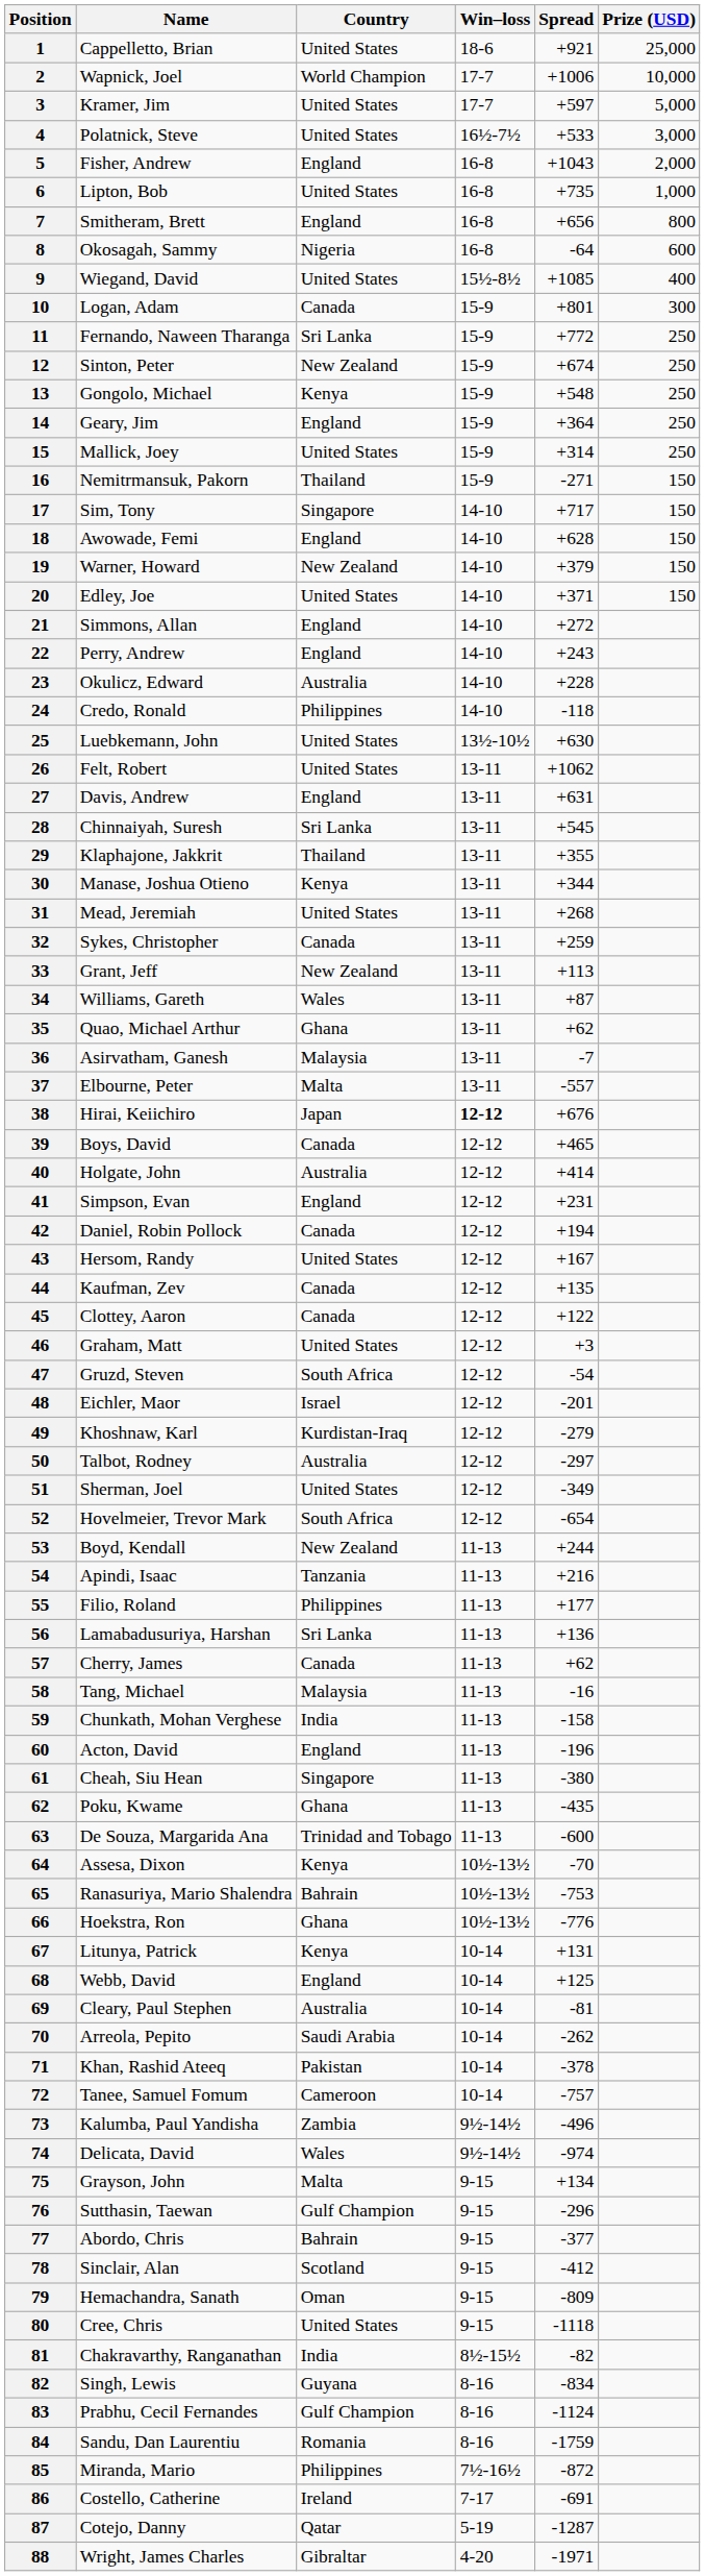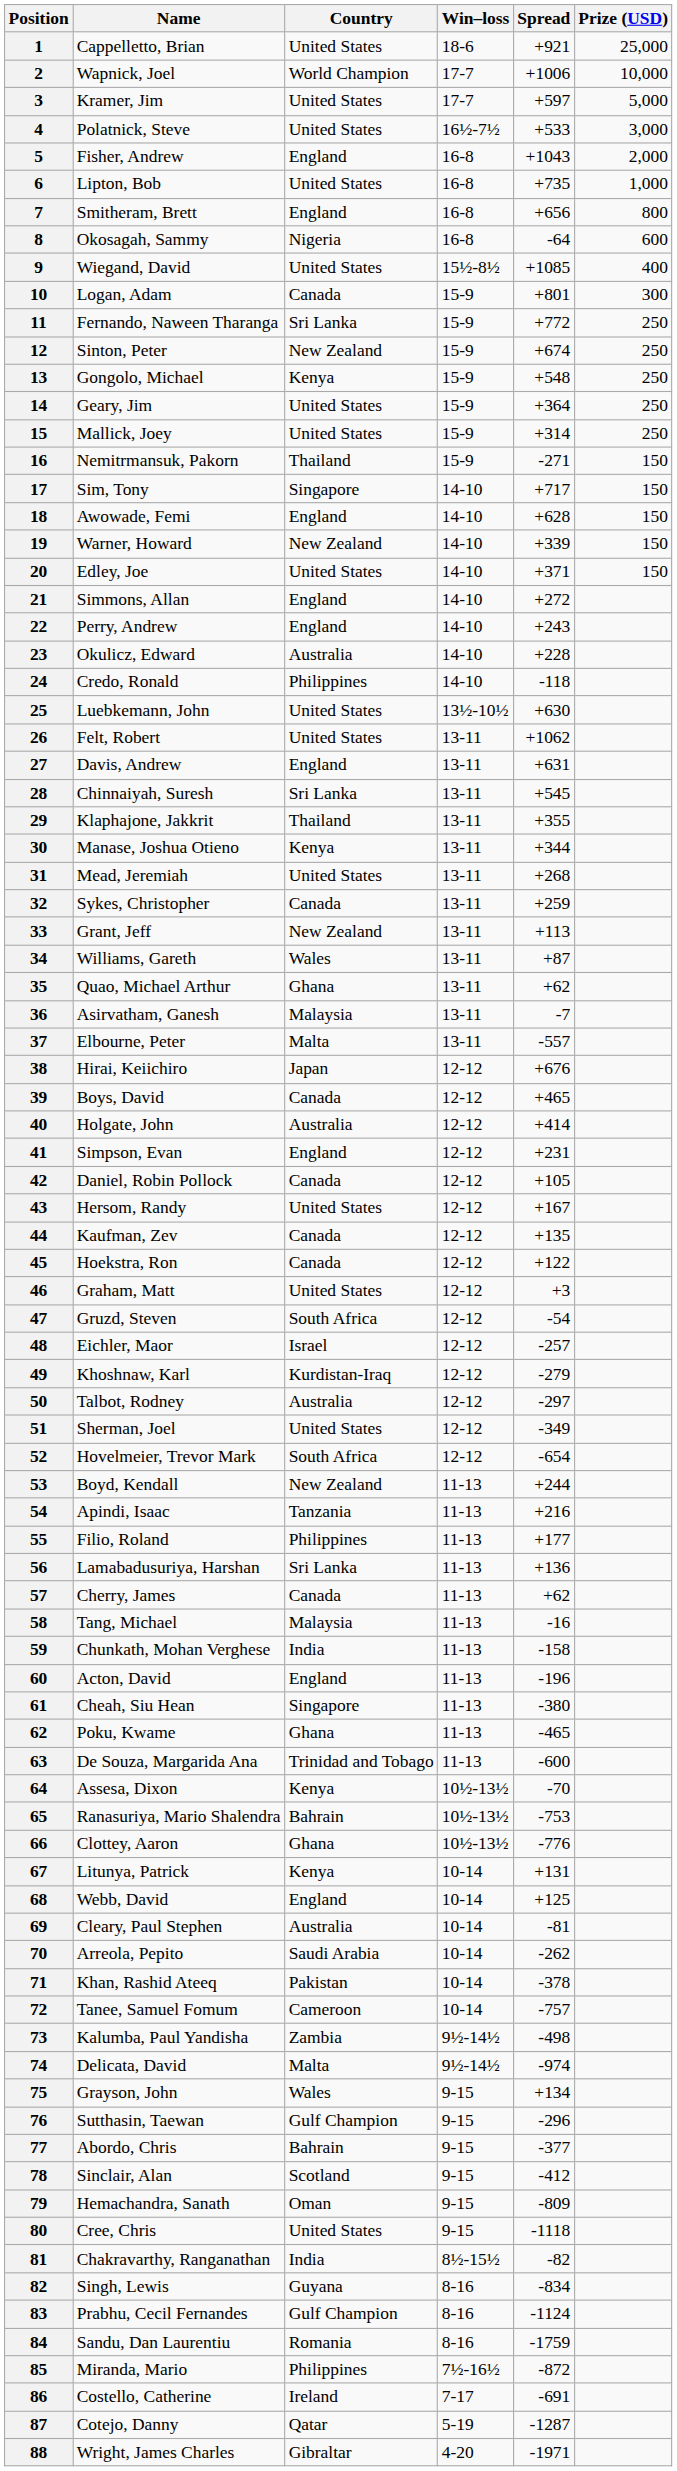 <table class="wikitable">
 <tr>
 <th>Position</th>
 <th>Name</th>
 <th>Country</th>
 <th>Win–loss</th>
 <th>Spread</th>
 <th>Prize (<a href='#'>USD</a>)</th>
 </tr>
 <tr>
 <th>1</th>
 <td>Cappelletto, Brian</td>
 <td>United States</td>
 <td>18-6</td>
 <td align="right">+921</td>
 <td align="right">25,000</td>
 </tr>
 <tr>
 <th>2</th>
 <td>Wapnick, Joel</td>
 <td>World Champion</td>
 <td>17-7</td>
 <td align="right">+1006</td>
 <td align="right">10,000</td>
 </tr>
 <tr>
 <th>3</th>
 <td>Kramer, Jim</td>
 <td>United States</td>
 <td>17-7</td>
 <td align="right">+597</td>
 <td align="right">5,000</td>
 </tr>
 <tr>
 <th>4</th>
 <td>Polatnick, Steve</td>
 <td>United States</td>
 <td>16½-7½</td>
 <td align="right">+533</td>
 <td align="right">3,000</td>
 </tr>
 <tr>
 <th>5</th>
 <td>Fisher, Andrew</td>
 <td>England</td>
 <td>16-8</td>
 <td align="right">+1043</td>
 <td align="right">2,000</td>
 </tr>
 <tr>
 <th>6</th>
 <td>Lipton, Bob</td>
 <td>United States</td>
 <td>16-8</td>
 <td align="right">+735</td>
 <td align="right">1,000</td>
 </tr>
 <tr>
 <th>7</th>
 <td>Smitheram, Brett</td>
 <td>England</td>
 <td>16-8</td>
 <td align="right">+656</td>
 <td align="right">800</td>
 </tr>
 <tr>
 <th>8</th>
 <td>Okosagah, Sammy</td>
 <td>Nigeria</td>
 <td>16-8</td>
 <td align="right">-64</td>
 <td align="right">600</td>
 </tr>
 <tr>
 <th>9</th>
 <td>Wiegand, David</td>
 <td>United States</td>
 <td>15½-8½</td>
 <td align="right">+1085</td>
 <td align="right">400</td>
 </tr>
 <tr>
 <th>10</th>
 <td>Logan, Adam</td>
 <td>Canada</td>
 <td>15-9</td>
 <td align="right">+801</td>
 <td align="right">300</td>
 </tr>
 <tr>
 <th>11</th>
 <td>Fernando, Naween Tharanga</td>
 <td>Sri Lanka</td>
 <td>15-9</td>
 <td align="right">+772</td>
 <td align="right">250</td>
 </tr>
 <tr>
 <th>12</th>
 <td>Sinton, Peter</td>
 <td>New Zealand</td>
 <td>15-9</td>
 <td align="right">+674</td>
 <td align="right">250</td>
 </tr>
 <tr>
 <th>13</th>
 <td>Gongolo, Michael</td>
 <td>Kenya</td>
 <td>15-9</td>
 <td align="right">+548</td>
 <td align="right">250</td>
 </tr>
 <tr>
 <th>14</th>
 <td>Geary, Jim</td>
-<td>England</td>
+<td>United States</td>
 <td>15-9</td>
 <td align="right">+364</td>
 <td align="right">250</td>
 </tr>
 <tr>
 <th>15</th>
 <td>Mallick, Joey</td>
 <td>United States</td>
 <td>15-9</td>
 <td align="right">+314</td>
 <td align="right">250</td>
 </tr>
 <tr>
 <th>16</th>
 <td>Nemitrmansuk, Pakorn</td>
 <td>Thailand</td>
 <td>15-9</td>
 <td align="right">-271</td>
 <td align="right">150</td>
 </tr>
 <tr>
 <th>17</th>
 <td>Sim, Tony</td>
 <td>Singapore</td>
 <td>14-10</td>
 <td align="right">+717</td>
 <td align="right">150</td>
 </tr>
 <tr>
 <th>18</th>
 <td>Awowade, Femi</td>
 <td>England</td>
 <td>14-10</td>
 <td align="right">+628</td>
 <td align="right">150</td>
 </tr>
 <tr>
 <th>19</th>
 <td>Warner, Howard</td>
 <td>New Zealand</td>
 <td>14-10</td>
-<td align="right">+379</td>
+<td align="right">+339</td>
 <td align="right">150</td>
 </tr>
 <tr>
 <th>20</th>
 <td>Edley, Joe</td>
 <td>United States</td>
 <td>14-10</td>
 <td align="right">+371</td>
 <td align="right">150</td>
 </tr>
 <tr>
 <th>21</th>
 <td>Simmons, Allan</td>
 <td>England</td>
 <td>14-10</td>
 <td align="right">+272</td>
 <td></td>
 </tr>
 <tr>
 <th>22</th>
 <td>Perry, Andrew</td>
 <td>England</td>
 <td>14-10</td>
 <td align="right">+243</td>
 <td></td>
 </tr>
 <tr>
 <th>23</th>
 <td>Okulicz, Edward</td>
 <td>Australia</td>
 <td>14-10</td>
 <td align="right">+228</td>
 <td></td>
 </tr>
 <tr>
 <th>24</th>
 <td>Credo, Ronald</td>
 <td>Philippines</td>
 <td>14-10</td>
 <td align="right">-118</td>
 <td></td>
 </tr>
 <tr>
 <th>25</th>
 <td>Luebkemann, John</td>
 <td>United States</td>
 <td>13½-10½</td>
 <td align="right">+630</td>
 <td></td>
 </tr>
 <tr>
 <th>26</th>
 <td>Felt, Robert</td>
 <td>United States</td>
 <td>13-11</td>
 <td align="right">+1062</td>
 <td></td>
 </tr>
 <tr>
 <th>27</th>
 <td>Davis, Andrew</td>
 <td>England</td>
 <td>13-11</td>
 <td align="right">+631</td>
 <td></td>
 </tr>
 <tr>
 <th>28</th>
 <td>Chinnaiyah, Suresh</td>
 <td>Sri Lanka</td>
 <td>13-11</td>
 <td align="right">+545</td>
 <td></td>
 </tr>
 <tr>
 <th>29</th>
 <td>Klaphajone, Jakkrit</td>
 <td>Thailand</td>
 <td>13-11</td>
 <td align="right">+355</td>
 <td></td>
 </tr>
 <tr>
 <th>30</th>
 <td>Manase, Joshua Otieno</td>
 <td>Kenya</td>
 <td>13-11</td>
 <td align="right">+344</td>
 <td></td>
 </tr>
 <tr>
 <th>31</th>
 <td>Mead, Jeremiah</td>
 <td>United States</td>
 <td>13-11</td>
 <td align="right">+268</td>
 <td></td>
 </tr>
 <tr>
 <th>32</th>
 <td>Sykes, Christopher</td>
 <td>Canada</td>
 <td>13-11</td>
 <td align="right">+259</td>
 <td></td>
 </tr>
 <tr>
 <th>33</th>
 <td>Grant, Jeff</td>
 <td>New Zealand</td>
 <td>13-11</td>
 <td align="right">+113</td>
 <td></td>
 </tr>
 <tr>
 <th>34</th>
 <td>Williams, Gareth</td>
 <td>Wales</td>
 <td>13-11</td>
 <td align="right">+87</td>
 <td></td>
 </tr>
 <tr>
 <th>35</th>
 <td>Quao, Michael Arthur</td>
 <td>Ghana</td>
 <td>13-11</td>
 <td align="right">+62</td>
 <td></td>
 </tr>
 <tr>
 <th>36</th>
 <td>Asirvatham, Ganesh</td>
 <td>Malaysia</td>
 <td>13-11</td>
 <td align="right">-7</td>
 <td></td>
 </tr>
 <tr>
 <th>37</th>
 <td>Elbourne, Peter</td>
 <td>Malta</td>
 <td>13-11</td>
 <td align="right">-557</td>
 <td></td>
 </tr>
 <tr>
 <th>38</th>
 <td>Hirai, Keiichiro</td>
 <td>Japan</td>
-<td><strong>12-12</strong></td>
+<td>12-12</td>
 <td align="right">+676</td>
 <td></td>
 </tr>
 <tr>
 <th>39</th>
 <td>Boys, David</td>
 <td>Canada</td>
 <td>12-12</td>
 <td align="right">+465</td>
 <td></td>
 </tr>
 <tr>
 <th>40</th>
 <td>Holgate, John</td>
 <td>Australia</td>
 <td>12-12</td>
 <td align="right">+414</td>
 <td></td>
 </tr>
 <tr>
 <th>41</th>
 <td>Simpson, Evan</td>
 <td>England</td>
 <td>12-12</td>
 <td align="right">+231</td>
 <td></td>
 </tr>
 <tr>
 <th>42</th>
 <td>Daniel, Robin Pollock</td>
 <td>Canada</td>
 <td>12-12</td>
-<td align="right">+194</td>
+<td align="right">+105</td>
 <td></td>
 </tr>
 <tr>
 <th>43</th>
 <td>Hersom, Randy</td>
 <td>United States</td>
 <td>12-12</td>
 <td align="right">+167</td>
 <td></td>
 </tr>
 <tr>
 <th>44</th>
 <td>Kaufman, Zev</td>
 <td>Canada</td>
 <td>12-12</td>
 <td align="right">+135</td>
 <td></td>
 </tr>
 <tr>
 <th>45</th>
-<td>Clottey, Aaron</td>
+<td>Hoekstra, Ron</td>
 <td>Canada</td>
 <td>12-12</td>
 <td align="right">+122</td>
 <td></td>
 </tr>
 <tr>
 <th>46</th>
 <td>Graham, Matt</td>
 <td>United States</td>
 <td>12-12</td>
 <td align="right">+3</td>
 <td></td>
 </tr>
 <tr>
 <th>47</th>
 <td>Gruzd, Steven</td>
 <td>South Africa</td>
 <td>12-12</td>
 <td align="right">-54</td>
 <td></td>
 </tr>
 <tr>
 <th>48</th>
 <td>Eichler, Maor</td>
 <td>Israel</td>
 <td>12-12</td>
-<td align="right">-201</td>
+<td align="right">-257</td>
 <td></td>
 </tr>
 <tr>
 <th>49</th>
 <td>Khoshnaw, Karl</td>
 <td>Kurdistan-Iraq</td>
 <td>12-12</td>
 <td align="right">-279</td>
 <td></td>
 </tr>
 <tr>
 <th>50</th>
 <td>Talbot, Rodney</td>
 <td>Australia</td>
 <td>12-12</td>
 <td align="right">-297</td>
 <td></td>
 </tr>
 <tr>
 <th>51</th>
 <td>Sherman, Joel</td>
 <td>United States</td>
 <td>12-12</td>
 <td align="right">-349</td>
 <td></td>
 </tr>
 <tr>
 <th>52</th>
 <td>Hovelmeier, Trevor Mark</td>
 <td>South Africa</td>
 <td>12-12</td>
 <td align="right">-654</td>
 <td></td>
 </tr>
 <tr>
 <th>53</th>
 <td>Boyd, Kendall</td>
 <td>New Zealand</td>
 <td>11-13</td>
 <td align="right">+244</td>
 <td></td>
 </tr>
 <tr>
 <th>54</th>
 <td>Apindi, Isaac</td>
 <td>Tanzania</td>
 <td>11-13</td>
 <td align="right">+216</td>
 <td></td>
 </tr>
 <tr>
 <th>55</th>
 <td>Filio, Roland</td>
 <td>Philippines</td>
 <td>11-13</td>
 <td align="right">+177</td>
 <td></td>
 </tr>
 <tr>
 <th>56</th>
 <td>Lamabadusuriya, Harshan</td>
 <td>Sri Lanka</td>
 <td>11-13</td>
 <td align="right">+136</td>
 <td></td>
 </tr>
 <tr>
 <th>57</th>
 <td>Cherry, James</td>
 <td>Canada</td>
 <td>11-13</td>
 <td align="right">+62</td>
 <td></td>
 </tr>
 <tr>
 <th>58</th>
 <td>Tang, Michael</td>
 <td>Malaysia</td>
 <td>11-13</td>
 <td align="right">-16</td>
 <td></td>
 </tr>
 <tr>
 <th>59</th>
 <td>Chunkath, Mohan Verghese</td>
 <td>India</td>
 <td>11-13</td>
 <td align="right">-158</td>
 <td></td>
 </tr>
 <tr>
 <th>60</th>
 <td>Acton, David</td>
 <td>England</td>
 <td>11-13</td>
 <td align="right">-196</td>
 <td></td>
 </tr>
 <tr>
 <th>61</th>
 <td>Cheah, Siu Hean</td>
 <td>Singapore</td>
 <td>11-13</td>
 <td align="right">-380</td>
 <td></td>
 </tr>
 <tr>
 <th>62</th>
 <td>Poku, Kwame</td>
 <td>Ghana</td>
 <td>11-13</td>
-<td align="right">-435</td>
+<td align="right">-465</td>
 <td></td>
 </tr>
 <tr>
 <th>63</th>
 <td>De Souza, Margarida Ana</td>
 <td>Trinidad and Tobago</td>
 <td>11-13</td>
 <td align="right">-600</td>
 <td></td>
 </tr>
 <tr>
 <th>64</th>
 <td>Assesa, Dixon</td>
 <td>Kenya</td>
 <td>10½-13½</td>
 <td align="right">-70</td>
 <td></td>
 </tr>
 <tr>
 <th>65</th>
 <td>Ranasuriya, Mario Shalendra</td>
 <td>Bahrain</td>
 <td>10½-13½</td>
 <td align="right">-753</td>
 <td></td>
 </tr>
 <tr>
 <th>66</th>
-<td>Hoekstra, Ron</td>
+<td>Clottey, Aaron</td>
 <td>Ghana</td>
 <td>10½-13½</td>
 <td align="right">-776</td>
 <td></td>
 </tr>
 <tr>
 <th>67</th>
 <td>Litunya, Patrick</td>
 <td>Kenya</td>
 <td>10-14</td>
 <td align="right">+131</td>
 <td></td>
 </tr>
 <tr>
 <th>68</th>
 <td>Webb, David</td>
 <td>England</td>
 <td>10-14</td>
 <td align="right">+125</td>
 <td></td>
 </tr>
 <tr>
 <th>69</th>
 <td>Cleary, Paul Stephen</td>
 <td>Australia</td>
 <td>10-14</td>
 <td align="right">-81</td>
 <td></td>
 </tr>
 <tr>
 <th>70</th>
 <td>Arreola, Pepito</td>
 <td>Saudi Arabia</td>
 <td>10-14</td>
 <td align="right">-262</td>
 <td></td>
 </tr>
 <tr>
 <th>71</th>
 <td>Khan, Rashid Ateeq</td>
 <td>Pakistan</td>
 <td>10-14</td>
 <td align="right">-378</td>
 <td></td>
 </tr>
 <tr>
 <th>72</th>
 <td>Tanee, Samuel Fomum</td>
 <td>Cameroon</td>
 <td>10-14</td>
 <td align="right">-757</td>
 <td></td>
 </tr>
 <tr>
 <th>73</th>
 <td>Kalumba, Paul Yandisha</td>
 <td>Zambia</td>
 <td>9½-14½</td>
-<td align="right">-496</td>
+<td align="right">-498</td>
 <td></td>
 </tr>
 <tr>
 <th>74</th>
 <td>Delicata, David</td>
-<td>Wales</td>
+<td>Malta</td>
 <td>9½-14½</td>
 <td align="right">-974</td>
 <td></td>
 </tr>
 <tr>
 <th>75</th>
 <td>Grayson, John</td>
-<td>Malta</td>
+<td>Wales</td>
 <td>9-15</td>
 <td align="right">+134</td>
 <td></td>
 </tr>
 <tr>
 <th>76</th>
 <td>Sutthasin, Taewan</td>
 <td>Gulf Champion</td>
 <td>9-15</td>
 <td align="right">-296</td>
 <td></td>
 </tr>
 <tr>
 <th>77</th>
 <td>Abordo, Chris</td>
 <td>Bahrain</td>
 <td>9-15</td>
 <td align="right">-377</td>
 <td></td>
 </tr>
 <tr>
 <th>78</th>
 <td>Sinclair, Alan</td>
 <td>Scotland</td>
 <td>9-15</td>
 <td align="right">-412</td>
 <td></td>
 </tr>
 <tr>
 <th>79</th>
 <td>Hemachandra, Sanath</td>
 <td>Oman</td>
 <td>9-15</td>
 <td align="right">-809</td>
 <td></td>
 </tr>
 <tr>
 <th>80</th>
 <td>Cree, Chris</td>
 <td>United States</td>
 <td>9-15</td>
 <td align="right">-1118</td>
 <td></td>
 </tr>
 <tr>
 <th>81</th>
 <td>Chakravarthy, Ranganathan</td>
 <td>India</td>
 <td>8½-15½</td>
 <td align="right">-82</td>
 <td></td>
 </tr>
 <tr>
 <th>82</th>
 <td>Singh, Lewis</td>
 <td>Guyana</td>
 <td>8-16</td>
 <td align="right">-834</td>
 <td></td>
 </tr>
 <tr>
 <th>83</th>
 <td>Prabhu, Cecil Fernandes</td>
 <td>Gulf Champion</td>
 <td>8-16</td>
 <td align="right">-1124</td>
 <td></td>
 </tr>
 <tr>
 <th>84</th>
 <td>Sandu, Dan Laurentiu</td>
 <td>Romania</td>
 <td>8-16</td>
 <td align="right">-1759</td>
 <td></td>
 </tr>
 <tr>
 <th>85</th>
 <td>Miranda, Mario</td>
 <td>Philippines</td>
 <td>7½-16½</td>
 <td align="right">-872</td>
 <td></td>
 </tr>
 <tr>
 <th>86</th>
 <td>Costello, Catherine</td>
 <td>Ireland</td>
 <td>7-17</td>
 <td align="right">-691</td>
 <td></td>
 </tr>
 <tr>
 <th>87</th>
 <td>Cotejo, Danny</td>
 <td>Qatar</td>
 <td>5-19</td>
 <td align="right">-1287</td>
 <td></td>
 </tr>
 <tr>
 <th>88</th>
 <td>Wright, James Charles</td>
 <td>Gibraltar</td>
 <td>4-20</td>
 <td align="right">-1971</td>
 <td></td>
 </tr>
 </table>
